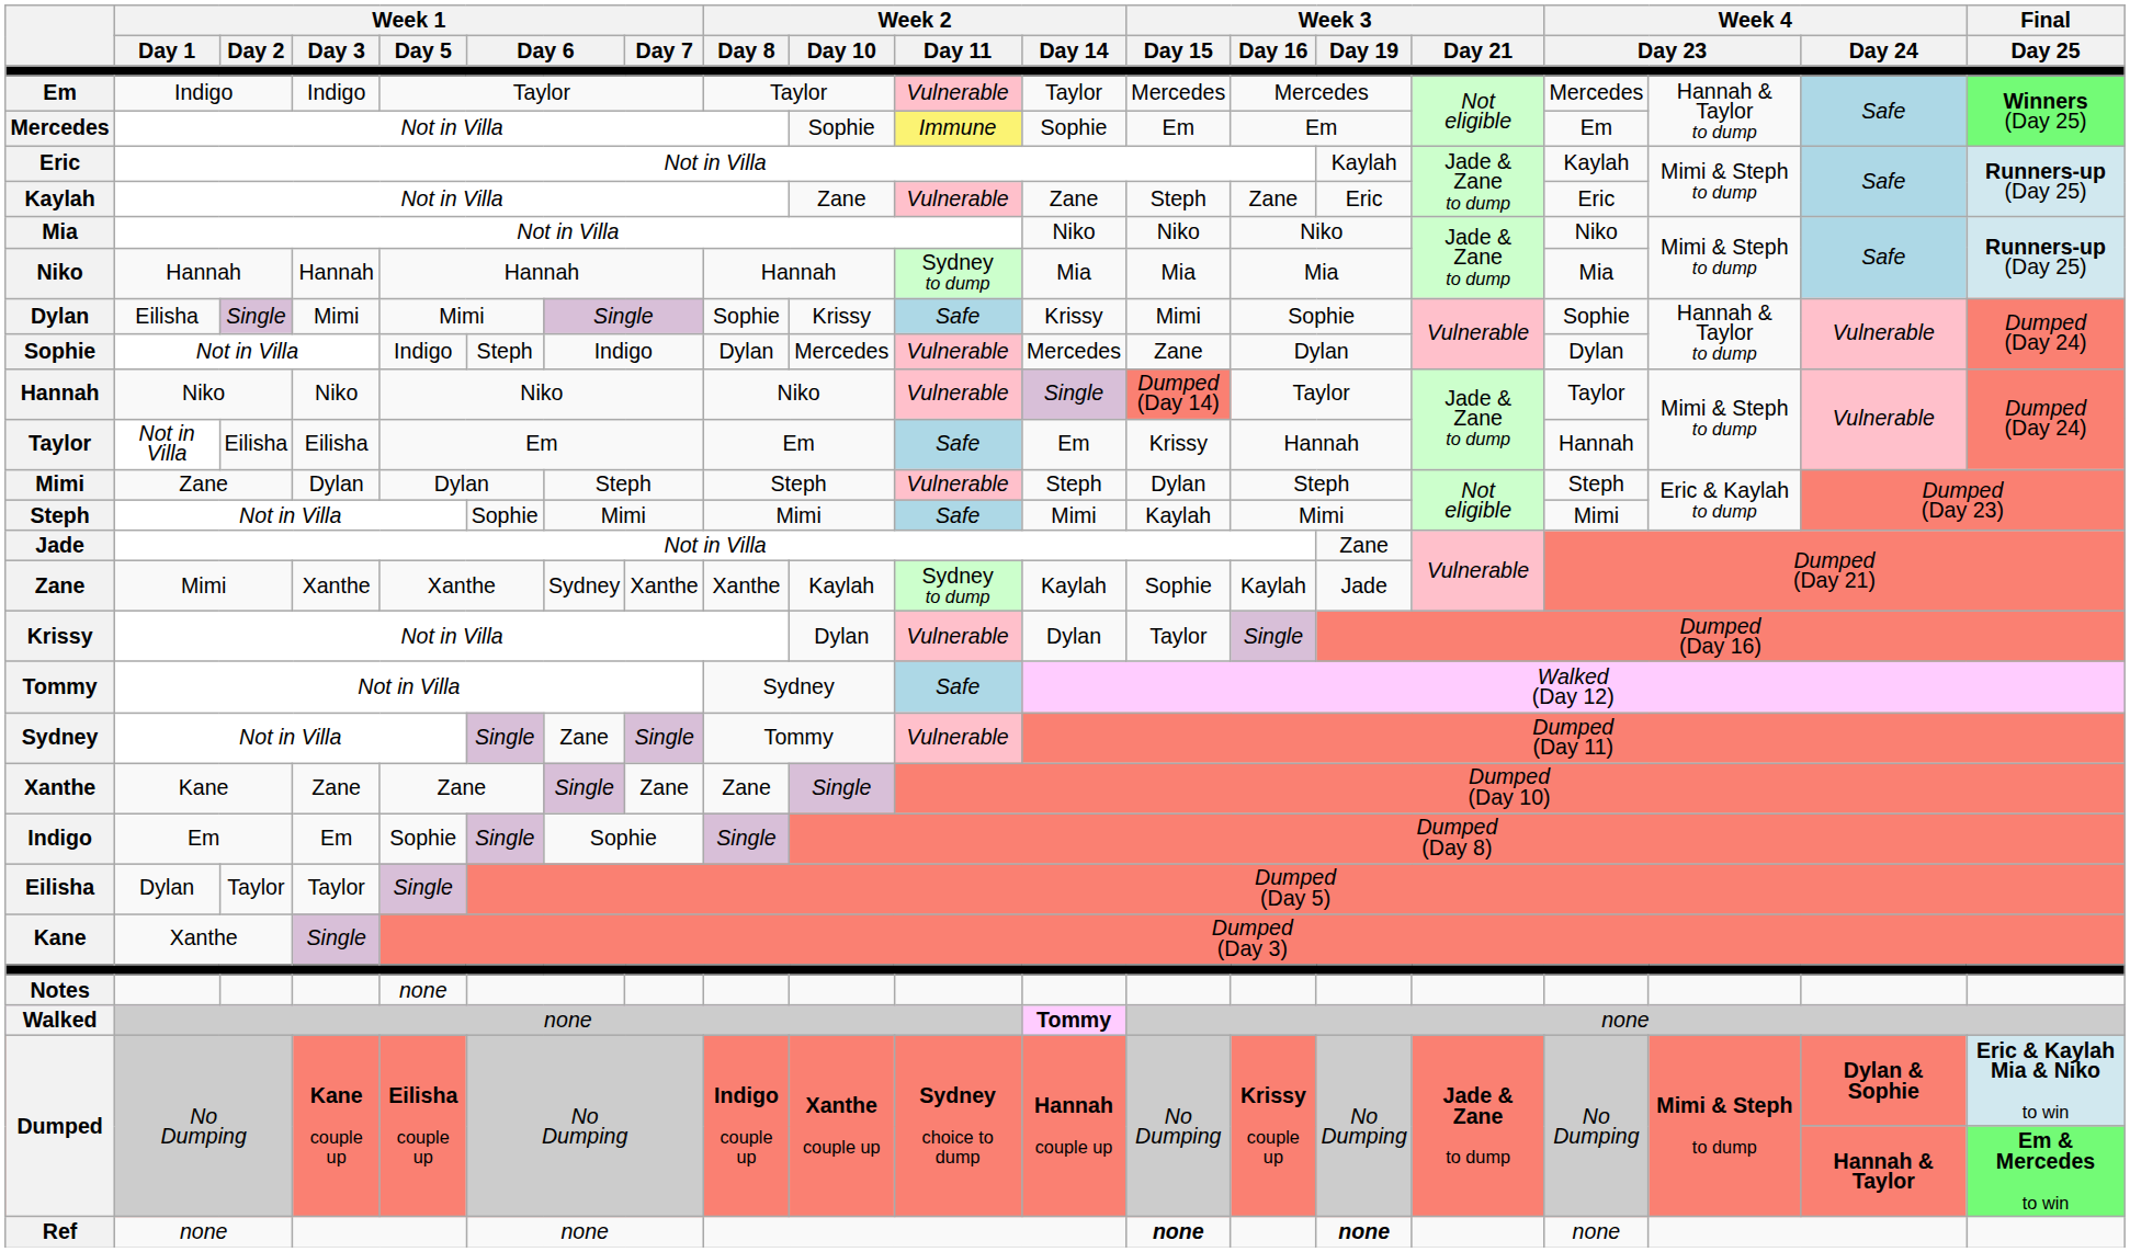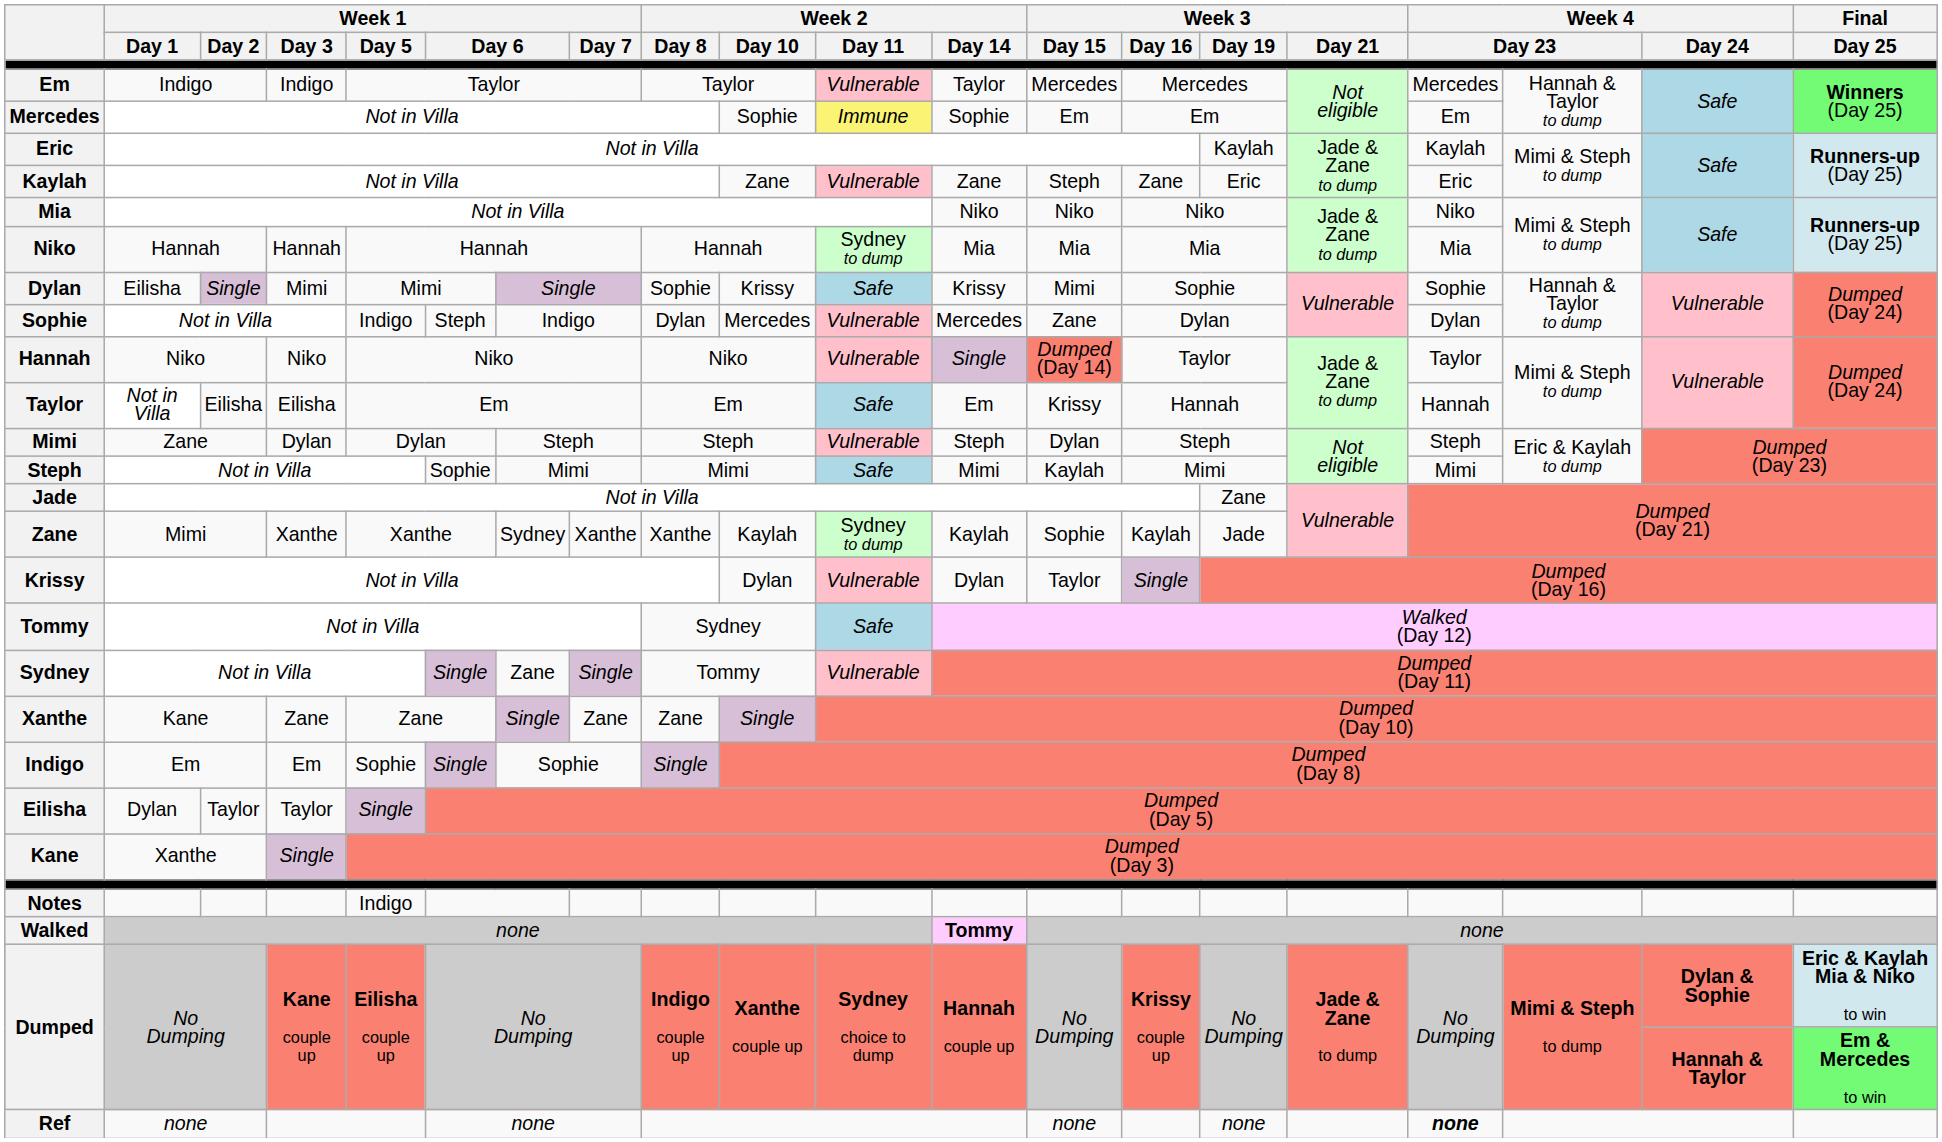 <table class="wikitable" style="text-align:center; width:100%; font-size:80%; line-height:12px;">
 <tr>
 <th rowspan="2"></th>
 <th colspan="7">Week 1</th>
 <th colspan="4">Week 2</th>
 <th colspan="4">Week 3</th>
 <th colspan="3">Week 4</th>
 <th>Final</th>
 </tr>
 <tr>
 <th>Day 1</th>
 <th>Day 2</th>
 <th>Day 3</th>
 <th>Day 5</th>
 <th colspan="2">Day 6</th>
 <th>Day 7</th>
 <th>Day 8</th>
 <th>Day 10</th>
 <th>Day 11</th>
 <th>Day 14</th>
 <th>Day 15</th>
 <th>Day 16</th>
 <th>Day 19</th>
 <th>Day 21</th>
 <th colspan="2">Day 23</th>
 <th>Day 24</th>
 <th>Day 25</th>
 </tr>
 <tr>
 <td colspan="20" style="background:black;"></td>
 </tr>
 <tr>
 <th>Em</th>
 <td colspan="2">Indigo</td>
 <td>Indigo</td>
 <td colspan="4">Taylor</td>
 <td colspan="2">Taylor</td>
 <td style="background:pink"><em>Vulnerable</em></td>
 <td>Taylor</td>
 <td>Mercedes</td>
 <td colspan="2">Mercedes</td>
 <td rowspan="2" style="background:#cfc"><em>Not</em><br><em>eligible</em></td>
 <td>Mercedes</td>
 <td rowspan="2">Hannah & Taylor<br><small><em>to dump</em></small></td>
 <td rowspan="2" style="background:lightblue"><em>Safe</em></td>
 <td rowspan="2" style="background:#73FB76"><strong>Winners</strong><br>(Day 25)</td>
 </tr>
 <tr>
 <th>Mercedes</th>
 <td colspan="8" style="background:#fff;"><em>Not in Villa</em></td>
 <td>Sophie</td>
 <td style="background:#FBF373;"><em>Immune</em></td>
 <td>Sophie</td>
 <td>Em</td>
 <td colspan="2">Em</td>
 <td>Em</td>
 </tr>
 <tr>
 <th>Eric</th>
 <td colspan="13" style="background:#fff;"><em>Not in Villa</em></td>
 <td>Kaylah</td>
 <td rowspan="2" style="background:#cfc">Jade & Zane<br><small><em>to dump</em></small></td>
 <td>Kaylah</td>
 <td rowspan="2">Mimi & Steph<br><small><em>to dump</em></small></td>
 <td rowspan="2" style="background:lightblue"><em>Safe</em></td>
 <td rowspan="2" style="background:#D1E8EF"><strong>Runners-up</strong><br>(Day 25)</td>
 </tr>
 <tr>
 <th>Kaylah</th>
 <td colspan="8" style="background:#fff;"><em>Not in Villa</em></td>
 <td>Zane</td>
 <td style="background:pink"><em>Vulnerable</em></td>
 <td>Zane</td>
 <td>Steph</td>
 <td>Zane</td>
 <td>Eric</td>
 <td>Eric</td>
 </tr>
 <tr>
 <th>Mia</th>
 <td colspan="10" style="background:#fff;"><em>Not in Villa</em></td>
 <td>Niko</td>
 <td>Niko</td>
 <td colspan="2">Niko</td>
 <td rowspan="2" style="background:#cfc">Jade & Zane<br><small><em>to dump</em></small></td>
 <td>Niko</td>
 <td rowspan="2">Mimi & Steph<br><small><em>to dump</em></small></td>
 <td rowspan="2" style="background:lightblue"><em>Safe</em></td>
 <td rowspan="2" style="background:#D1E8EF"><strong>Runners-up</strong><br>(Day 25)</td>
 </tr>
 <tr>
 <th>Niko</th>
 <td colspan="2">Hannah</td>
 <td>Hannah</td>
 <td colspan="4">Hannah</td>
 <td colspan="2">Hannah</td>
 <td style="background:#cfc">Sydney<br><small><em>to dump</em></small></td>
 <td>Mia</td>
 <td>Mia</td>
 <td colspan="2">Mia</td>
 <td>Mia</td>
 </tr>
 <tr>
 <th>Dylan</th>
 <td>Eilisha</td>
 <td bgcolor="thistle"><em>Single</em></td>
 <td>Mimi</td>
 <td colspan="2">Mimi</td>
 <td colspan="2" bgcolor="thistle"><em>Single</em></td>
 <td>Sophie</td>
 <td>Krissy</td>
 <td style="background:lightblue"><em>Safe</em></td>
 <td>Krissy</td>
 <td>Mimi</td>
 <td colspan="2">Sophie</td>
 <td rowspan="2" style="background:pink"><em>Vulnerable</em></td>
 <td>Sophie</td>
 <td rowspan="2">Hannah & Taylor<br><small><em>to dump</em></small></td>
 <td rowspan="2" style="background:pink"><em>Vulnerable</em></td>
 <td rowspan="2" style="background:salmon;"><em>Dumped</em><br>(Day 24)</td>
 </tr>
 <tr>
 <th>Sophie</th>
 <td colspan="3" style="background:#fff;"><em>Not in Villa</em></td>
 <td>Indigo</td>
 <td>Steph</td>
 <td colspan="2">Indigo</td>
 <td>Dylan</td>
 <td>Mercedes</td>
 <td style="background:pink"><em>Vulnerable</em></td>
 <td>Mercedes</td>
 <td>Zane</td>
 <td colspan="2">Dylan</td>
 <td>Dylan</td>
 </tr>
 <tr>
 <th>Hannah</th>
 <td colspan="2">Niko</td>
 <td>Niko</td>
 <td colspan="4">Niko</td>
 <td colspan="2">Niko</td>
 <td style="background:pink"><em>Vulnerable</em></td>
 <td bgcolor="thistle"><em>Single</em></td>
 <td style="background:salmon;"><em>Dumped</em><br>(Day 14)</td>
 <td colspan="2">Taylor</td>
 <td rowspan="2" style="background:#cfc">Jade & Zane<br><small><em>to dump</em></small></td>
 <td>Taylor</td>
 <td rowspan="2">Mimi & Steph<br><small><em>to dump</em></small></td>
 <td rowspan="2" style="background:pink"><em>Vulnerable</em></td>
 <td rowspan="2" style="background:salmon;"><em>Dumped</em><br>(Day 24)</td>
 </tr>
 <tr>
 <th>Taylor</th>
 <td style="background:#fff;"><em>Not in Villa</em></td>
 <td>Eilisha</td>
 <td>Eilisha</td>
 <td colspan="4">Em</td>
 <td colspan="2">Em</td>
 <td style="background:lightblue"><em>Safe</em></td>
 <td>Em</td>
 <td>Krissy</td>
 <td colspan="2">Hannah</td>
 <td>Hannah</td>
 </tr>
 <tr>
 <th>Mimi</th>
 <td colspan="2">Zane</td>
 <td>Dylan</td>
 <td colspan="2">Dylan</td>
 <td colspan="2">Steph</td>
 <td colspan="2">Steph</td>
 <td style="background:pink"><em>Vulnerable</em></td>
 <td>Steph</td>
 <td>Dylan</td>
 <td colspan="2">Steph</td>
 <td rowspan="2" style="background:#cfc"><em>Not</em><br><em>eligible</em></td>
 <td>Steph</td>
 <td rowspan="2">Eric & Kaylah<br><small><em>to dump</em></small></td>
 <td colspan="2" rowspan="2" style="background:salmon;"><em>Dumped</em><br>(Day 23)</td>
 </tr>
 <tr>
 <th>Steph</th>
 <td colspan="4" style="background:#fff;"><em>Not in Villa</em></td>
 <td>Sophie</td>
 <td colspan="2">Mimi</td>
 <td colspan="2">Mimi</td>
 <td style="background:lightblue"><em>Safe</em></td>
 <td>Mimi</td>
 <td>Kaylah</td>
 <td colspan="2">Mimi</td>
 <td>Mimi</td>
 </tr>
 <tr>
 <th>Jade</th>
 <td colspan="13" style="background:#fff;"><em>Not in Villa</em></td>
 <td>Zane</td>
 <td rowspan="2" style="background:pink"><em>Vulnerable</em></td>
 <td colspan="4" rowspan="2" style="background:salmon;"><em>Dumped</em><br>(Day 21)</td>
 </tr>
 <tr>
 <th>Zane</th>
 <td colspan="2">Mimi</td>
 <td>Xanthe</td>
 <td colspan="2">Xanthe</td>
 <td>Sydney</td>
 <td>Xanthe</td>
 <td>Xanthe</td>
 <td>Kaylah</td>
 <td style="background:#cfc">Sydney<br><small><em>to dump</em></small></td>
 <td>Kaylah</td>
 <td>Sophie</td>
 <td>Kaylah</td>
 <td>Jade</td>
 </tr>
 <tr>
 <th>Krissy</th>
 <td colspan="8" style="background:#fff;"><em>Not in Villa</em></td>
 <td>Dylan</td>
 <td style="background:pink"><em>Vulnerable</em></td>
 <td>Dylan</td>
 <td>Taylor</td>
 <td bgcolor="thistle"><em>Single</em></td>
 <td colspan="6" style="background:salmon;"><em>Dumped</em><br>(Day 16)</td>
 </tr>
 <tr>
 <th>Tommy</th>
 <td colspan="7" style="background:#fff;"><em>Not in Villa</em></td>
 <td colspan="2">Sydney</td>
 <td style="background:lightblue"><em>Safe</em></td>
 <td colspan="9" style="background:#fcf;"><em>Walked</em><br>(Day 12)</td>
 </tr>
 <tr>
 <th>Sydney</th>
 <td colspan="4" style="background:#fff;"><em>Not in Villa</em></td>
 <td bgcolor="thistle"><em>Single</em></td>
 <td>Zane</td>
 <td bgcolor="thistle"><em>Single</em></td>
 <td colspan="2">Tommy</td>
 <td style="background:pink"><em>Vulnerable</em></td>
 <td colspan="9" style="background:salmon;"><em>Dumped</em><br>(Day 11)</td>
 </tr>
 <tr>
 <th>Xanthe</th>
 <td colspan="2">Kane</td>
 <td>Zane</td>
 <td colspan="2">Zane</td>
 <td bgcolor="thistle"><em>Single</em></td>
 <td>Zane</td>
 <td>Zane</td>
 <td bgcolor="thistle"><em>Single</em></td>
 <td colspan="10" style="background:salmon;"><em>Dumped</em><br>(Day 10)</td>
 </tr>
 <tr>
 <th>Indigo</th>
 <td colspan="2">Em</td>
 <td>Em</td>
 <td>Sophie</td>
 <td bgcolor="thistle"><em>Single</em></td>
 <td colspan="2">Sophie</td>
 <td bgcolor="thistle"><em>Single</em></td>
 <td colspan="11" style="background:salmon;"><em>Dumped</em><br>(Day 8)</td>
 </tr>
 <tr>
 <th>Eilisha</th>
 <td>Dylan</td>
 <td>Taylor</td>
 <td>Taylor</td>
 <td bgcolor="thistle"><em>Single</em></td>
 <td colspan="15" style="background:salmon;"><em>Dumped</em><br>(Day 5)</td>
 </tr>
 <tr>
 <th>Kane</th>
 <td colspan="2">Xanthe</td>
 <td bgcolor="thistle"><em>Single</em></td>
 <td colspan="16" style="background:salmon;"><em>Dumped</em><br>(Day 3)</td>
 </tr>
 <tr>
 <td colspan="20" style="background:black;"></td>
 </tr>
 <tr>
 <th>Notes</th>
 <td></td>
 <td></td>
 <td></td>
-<td><em>none</em></td>
+<td>Indigo</td>
 <td colspan="2"></td>
 <td></td>
 <td></td>
 <td></td>
 <td></td>
 <td> </td>
 <td></td>
 <td></td>
 <td></td>
 <td> </td>
 <td> </td>
 <td></td>
 <td></td>
 <td></td>
 </tr>
 <tr style="background:#fcf;">
 <th>Walked</th>
 <td colspan="10" style="background:#ccc"><em>none</em></td>
 <td><strong>Tommy</strong></td>
 <td colspan="8" style="background:#ccc"><em>none</em></td>
 </tr>
 <tr style="background:salmon;">
 <th rowspan="2"><strong>Dumped</strong></th>
 <td colspan="2" rowspan="2" style="background:#ccc"><em>No<br>Dumping</em></td>
 <td rowspan="2"><strong>Kane</strong><br><small><br>couple up</small></td>
 <td rowspan="2"><strong>Eilisha</strong><br><small><br>couple up</small></td>
 <td colspan="3" rowspan="2" style="background:#ccc"><em>No<br>Dumping</em></td>
 <td rowspan="2"><strong>Indigo</strong><br><small><br>couple up</small></td>
 <td rowspan="2"><strong>Xanthe</strong><br><small><br>couple up</small></td>
 <td rowspan="2"><strong>Sydney</strong><br><small><br>choice to dump</small></td>
 <td rowspan="2"><strong>Hannah</strong><br><small><br>couple up</small></td>
 <td rowspan="2" style="background:#ccc"><em>No<br>Dumping</em></td>
 <td rowspan="2"><strong>Krissy</strong><br><small><br>couple up</small></td>
 <td rowspan="2" style="background:#ccc"><em>No<br>Dumping</em></td>
 <td rowspan="2"><strong>Jade & Zane</strong><br><small><br>to dump</small></td>
 <td rowspan="2" style="background:#ccc"><em>No<br>Dumping</em></td>
 <td rowspan="2"><strong>Mimi & Steph</strong><br><small><br>to dump</small></td>
 <td><strong>Dylan & Sophie</strong><br><small></small></td>
 <td style="background:#D1E8EF"><strong>Eric & Kaylah<br>Mia & Niko</strong><br><small><br>to win</small></td>
 </tr>
 <tr>
 <td style="background:salmon;"><strong>Hannah & Taylor</strong><br><small></small></td>
 <td style="background:#73FB76"><strong>Em & Mercedes</strong><br><small><br>to win</small></td>
 </tr>
 <tr>
 <th><strong>Ref</strong></th>
 <td colspan="2"><em>none</em></td>
 <td colspan="2"></td>
 <td colspan="3"><em>none</em></td>
 <td colspan="4"></td>
-<td><strong><em>none</em></strong></td>
+<td><em>none</em></td>
+<td></td>
+<td><em>none</em></td>
 <td></td>
 <td><strong><em>none</em></strong></td>
-<td></td>
-<td><em>none</em></td>
 <td colspan="2"></td>
 <td></td>
 </tr>
 </table>
